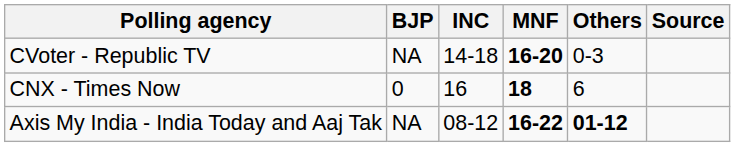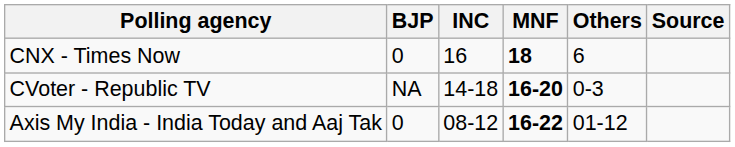 <table class="wikitable">
 <tr>
 <th>Polling agency</th>
 <th>BJP</th>
 <th>INC</th>
 <th>MNF</th>
 <th>Others</th>
 <th>Source</th>
 </tr>
 <tr>
+<td>CNX - Times Now</td>
+<td>0</td>
+<td>16</td>
+<td><strong>18</strong></td>
+<td>6</td>
+<td></td>
+</tr>
+<tr>
 <td>CVoter - Republic TV</td>
 <td>NA</td>
 <td>14-18</td>
 <td><strong>16-20</strong></td>
 <td>0-3</td>
 <td></td>
 </tr>
 <tr>
-<td>CNX - Times Now</td>
+<td>Axis My India - India Today and Aaj Tak</td>
 <td>0</td>
-<td>16</td>
-<td><strong>18</strong></td>
-<td>6</td>
-<td></td>
-</tr>
-<tr>
-<td>Axis My India - India Today and Aaj Tak</td>
-<td>NA</td>
 <td>08-12</td>
 <td><strong>16-22</strong></td>
-<td><strong>01-12</strong></td>
+<td>01-12</td>
 <td></td>
 </tr>
 </table>
